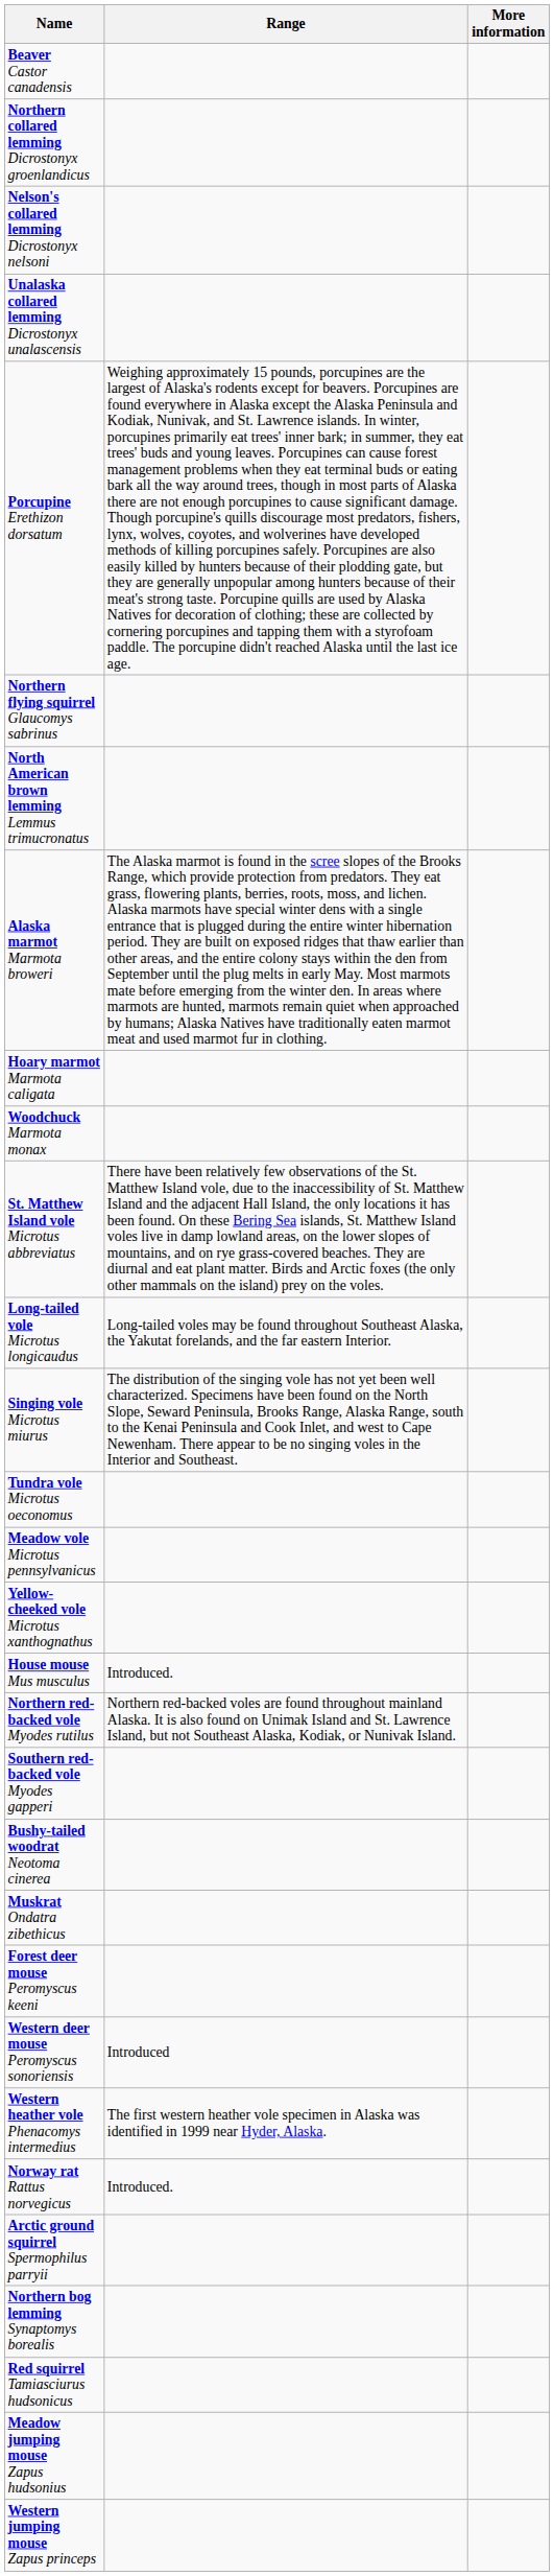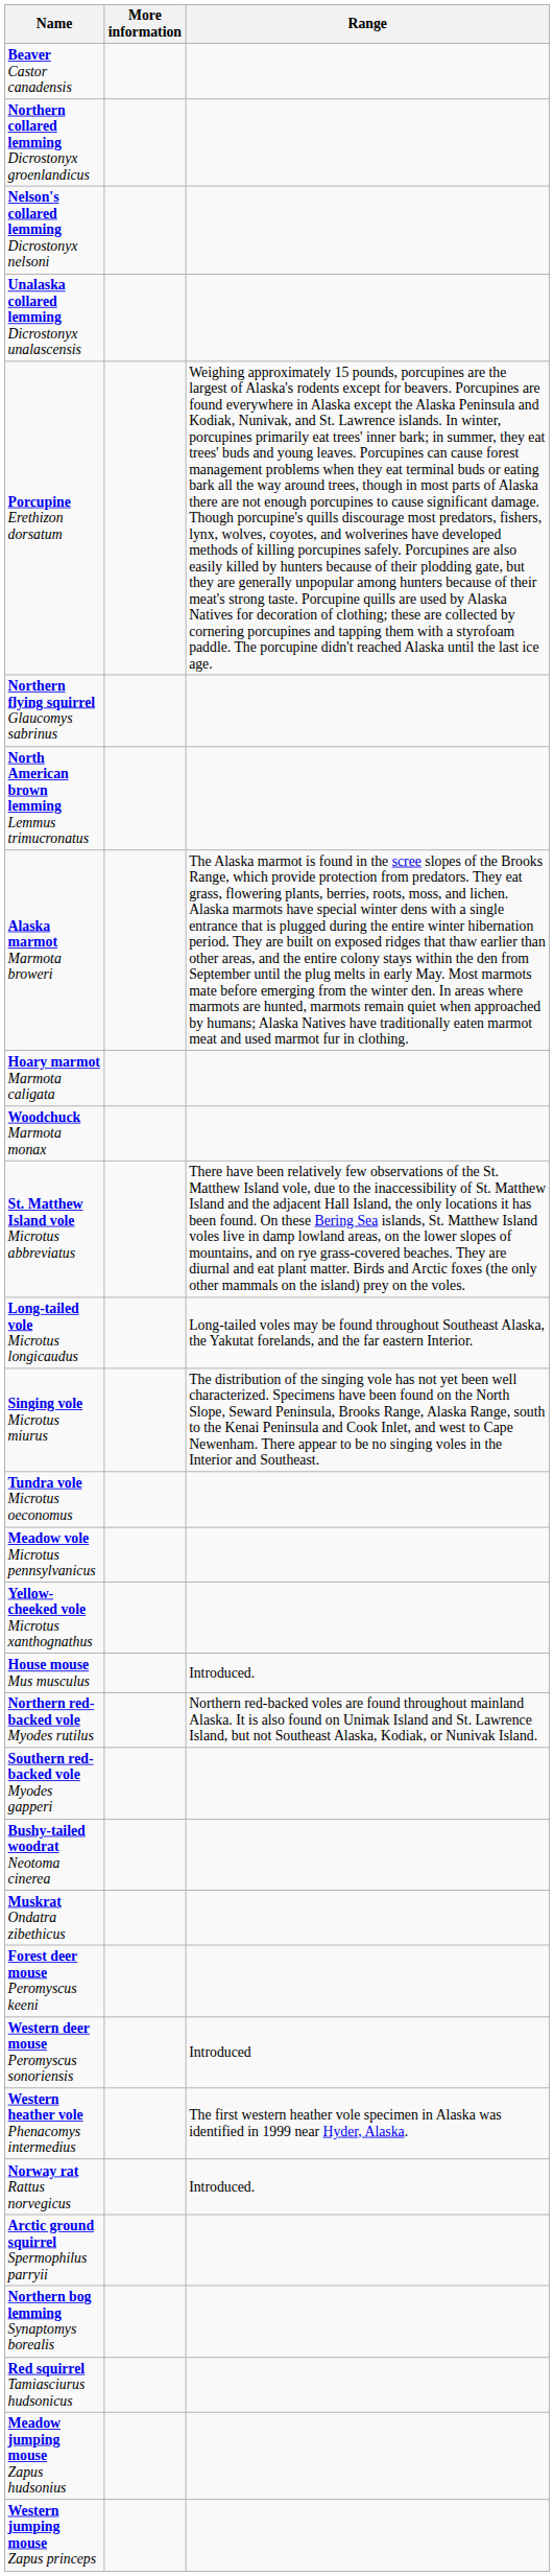 <table class="wikitable">
 <tr>
 <th>Name</th>
+<th>More information</th>
 <th>Range</th>
-<th>More information</th>
 </tr>
 <tr>
 <td><strong><a href='#'>Beaver</a> </strong><br><em>Castor canadensis</em><br></td>
 <td></td>
 <td></td>
 </tr>
 <tr>
 <td><strong><a href='#'>Northern collared lemming</a> </strong><br><em>Dicrostonyx groenlandicus</em><br></td>
 <td></td>
 <td></td>
 </tr>
 <tr>
 <td><strong><a href='#'>Nelson's collared lemming</a> </strong><br><em>Dicrostonyx nelsoni</em><br> </td>
 <td></td>
 <td></td>
 </tr>
 <tr>
 <td><strong><a href='#'>Unalaska collared lemming</a> </strong><br><em>Dicrostonyx unalascensis</em><br></td>
 <td></td>
 <td></td>
 </tr>
 <tr>
 <td><strong><a href='#'>Porcupine</a></strong><br> <em>Erethizon dorsatum</em><br> </td>
+<td></td>
 <td>Weighing approximately 15 pounds, porcupines are the largest of Alaska's rodents except for beavers. Porcupines are found everywhere in Alaska except the Alaska Peninsula and Kodiak, Nunivak, and St. Lawrence islands. In winter, porcupines primarily eat trees' inner bark; in summer, they eat trees' buds and young leaves.  Porcupines can cause forest management problems when they eat terminal buds or eating bark all the way around trees, though in most parts of Alaska there are not enough porcupines to cause significant damage.  Though porcupine's quills discourage most predators, fishers, lynx, wolves, coyotes, and wolverines have developed methods of killing porcupines safely.  Porcupines are also easily killed by hunters because of their plodding gate, but they are generally unpopular among hunters because of their meat's strong taste. Porcupine quills are used by Alaska Natives for decoration of clothing; these are collected by cornering porcupines and tapping them with a styrofoam paddle. The porcupine didn't reached Alaska until the last ice age.</td>
-<td></td>
 </tr>
 <tr>
 <td><strong><a href='#'>Northern flying squirrel</a></strong> <br><em>Glaucomys sabrinus</em> <br> </td>
 <td></td>
 <td></td>
 </tr>
 <tr>
 <td><strong><a href='#'>North American brown lemming</a></strong><br> <em>Lemmus trimucronatus</em><br> </td>
 <td></td>
 <td></td>
 </tr>
 <tr>
 <td><strong><a href='#'>Alaska marmot</a></strong> <br><em>Marmota broweri</em><br> </td>
+<td></td>
 <td>The Alaska marmot is found in the <a href='#'>scree</a> slopes of the Brooks Range, which provide protection from predators.  They eat grass, flowering plants, berries, roots, moss, and lichen.  Alaska marmots have special winter dens with a single entrance that is plugged during the entire winter hibernation period.  They are built on exposed ridges that thaw earlier than other areas, and the entire colony stays within the den from September until the plug melts in early May.  Most marmots mate before emerging from the winter den.  In areas where marmots are hunted, marmots remain quiet when approached by humans; Alaska Natives have traditionally eaten marmot meat and used marmot fur in clothing.</td>
-<td></td>
 </tr>
 <tr>
 <td><strong><a href='#'>Hoary marmot</a></strong><br> <em>Marmota caligata</em><br> </td>
 <td></td>
 <td></td>
 </tr>
 <tr>
 <td><strong><a href='#'>Woodchuck</a></strong><br><em>Marmota monax</em><br> </td>
 <td></td>
 <td></td>
 </tr>
 <tr>
 <td><strong><a href='#'>St. Matthew Island vole</a></strong><br> <em>Microtus abbreviatus</em><br></td>
+<td></td>
 <td>There have been relatively few observations of the St. Matthew Island vole, due to the inaccessibility of St. Matthew Island and the adjacent Hall Island, the only locations it has been found. On these <a href='#'>Bering Sea</a> islands, St. Matthew Island voles live in damp lowland areas, on the lower slopes of mountains, and on rye grass-covered beaches.  They are diurnal and eat plant matter. Birds and Arctic foxes (the only other mammals on the island) prey on the voles.</td>
-<td></td>
 </tr>
 <tr>
 <td><strong><a href='#'>Long-tailed vole</a></strong><br> <em>Microtus longicaudus</em><br> </td>
+<td></td>
 <td>Long-tailed voles may be found throughout Southeast Alaska, the Yakutat forelands, and the far eastern Interior.</td>
-<td></td>
 </tr>
 <tr>
 <td><strong><a href='#'>Singing vole</a></strong><br> <em>Microtus miurus</em><br> </td>
+<td></td>
 <td>The distribution of the singing vole has not yet been well characterized.  Specimens have been found on the North Slope, Seward Peninsula, Brooks Range, Alaska Range, south to the Kenai Peninsula and Cook Inlet, and west to Cape Newenham. There appear to be no singing voles in the Interior and Southeast.</td>
-<td></td>
 </tr>
 <tr>
 <td><strong><a href='#'>Tundra vole</a></strong><br> <em>Microtus oeconomus</em><br> </td>
 <td></td>
 <td></td>
 </tr>
 <tr>
 <td><strong><a href='#'>Meadow vole</a></strong><br> <em>Microtus pennsylvanicus</em><br> </td>
 <td></td>
 <td></td>
 </tr>
 <tr>
 <td><strong><a href='#'>Yellow-cheeked vole</a></strong><br> <em>Microtus xanthognathus</em><br> </td>
 <td></td>
 <td></td>
 </tr>
 <tr>
 <td><strong><a href='#'>House mouse</a></strong><br> <em>Mus musculus</em><br> </td>
+<td></td>
 <td>Introduced.</td>
-<td></td>
 </tr>
 <tr>
 <td><strong><a href='#'>Northern red-backed vole</a> </strong><br><em>Myodes rutilus</em><br> </td>
+<td></td>
 <td>Northern red-backed voles are found throughout mainland Alaska. It is also found on Unimak Island and St. Lawrence Island, but not Southeast Alaska, Kodiak, or Nunivak Island.</td>
-<td></td>
 </tr>
 <tr>
 <td><strong><a href='#'>Southern red-backed vole</a></strong> <br><em>Myodes gapperi</em><br> </td>
 <td></td>
 <td></td>
 </tr>
 <tr>
 <td><strong><a href='#'>Bushy-tailed woodrat</a></strong><br> <em>Neotoma cinerea</em><br> </td>
 <td></td>
 <td></td>
 </tr>
 <tr>
 <td><strong><a href='#'>Muskrat</a> </strong><br><em>Ondatra zibethicus</em><br> </td>
 <td></td>
 <td></td>
 </tr>
 <tr>
 <td><strong><a href='#'>Forest deer mouse</a> </strong><br><em>Peromyscus keeni</em><br></td>
 <td></td>
 <td></td>
 </tr>
 <tr>
 <td><strong><a href='#'>Western deer mouse</a></strong> <br><em>Peromyscus sonoriensis</em><br> </td>
+<td></td>
 <td>Introduced</td>
-<td></td>
 </tr>
 <tr>
 <td><strong><a href='#'>Western heather vole</a> </strong><br><em>Phenacomys intermedius</em><br></td>
+<td></td>
 <td>The first western heather vole specimen in Alaska was identified in 1999 near <a href='#'>Hyder, Alaska</a>.</td>
-<td></td>
 </tr>
 <tr>
 <td><strong><a href='#'>Norway rat</a></strong><br> <em>Rattus norvegicus</em><br> </td>
+<td></td>
 <td>Introduced.</td>
-<td></td>
 </tr>
 <tr>
 <td><strong><a href='#'>Arctic ground squirrel</a></strong><br><em>Spermophilus parryii</em><br> </td>
 <td></td>
 <td></td>
 </tr>
 <tr>
 <td><strong><a href='#'>Northern bog lemming</a></strong> <br><em>Synaptomys borealis</em><br> </td>
 <td></td>
 <td></td>
 </tr>
 <tr>
 <td><strong><a href='#'>Red squirrel</a></strong><br><em>Tamiasciurus hudsonicus</em><br> </td>
 <td></td>
 <td></td>
 </tr>
 <tr>
 <td><strong><a href='#'>Meadow jumping mouse</a></strong> <br><em>Zapus hudsonius</em><br> </td>
 <td></td>
 <td></td>
 </tr>
 <tr>
 <td><strong><a href='#'>Western jumping mouse</a> </strong><br><em>Zapus princeps</em><br> </td>
 <td></td>
 <td></td>
 </tr>
 </table>
